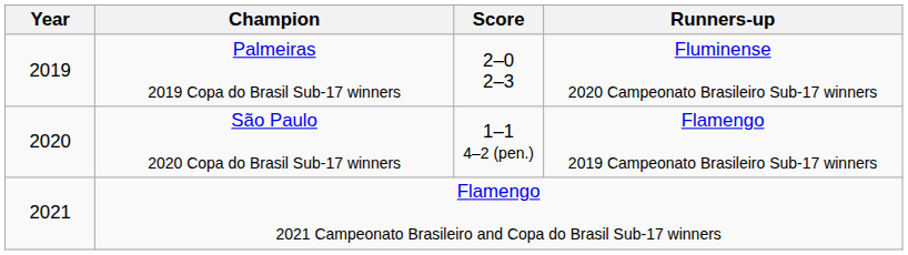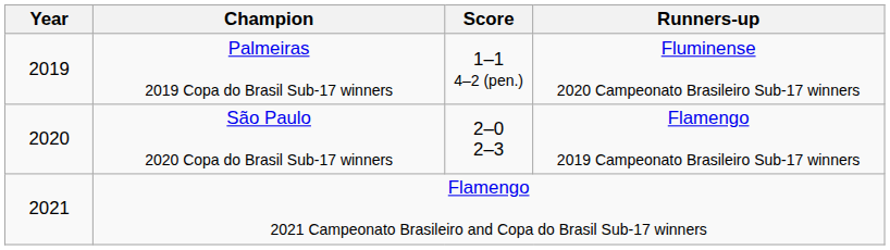 <table class="wikitable">
 <tr>
 <th width=70>Year</th>
 <th width=300>Champion</th>
 <th width=70>Score</th>
 <th width=300>Runners-up</th>
 </tr>
 <tr>
 <td align=center>2019</td>
 <td align=center><a href='#'>Palmeiras</a><br><br><small>2019 Copa do Brasil Sub-17 winners</small></td>
-<td align=center>2–0<br>2–3</td>
+<td align=center>1–1<br><small>4–2 (pen.)</small></td>
 <td align=center><a href='#'>Fluminense</a><br><br><small>2020 Campeonato Brasileiro Sub-17 winners</small></td>
 </tr>
 <tr>
 <td align=center>2020</td>
 <td align=center><a href='#'>São Paulo</a><br><br><small>2020 Copa do Brasil Sub-17 winners</small></td>
-<td align=center>1–1<br><small>4–2 (pen.)</small></td>
+<td align=center>2–0<br>2–3</td>
 <td align=center><a href='#'>Flamengo</a><br><br><small>2019 Campeonato Brasileiro Sub-17 winners</small></td>
 </tr>
 <tr>
 <td align=center>2021</td>
 <td align=center colspan=3><a href='#'>Flamengo</a><br><br><small>2021 Campeonato Brasileiro and Copa do Brasil Sub-17 winners</small></td>
 </tr>
 </table>
